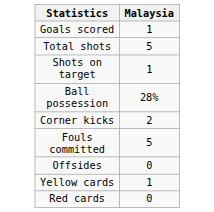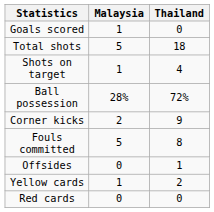 <table class="wikitable" style="text-align:center;margin: auto">
 <tr>
 <th scope=col width=100>Statistics</th>
 <th scope=col width=70>Malaysia</th>
+<th scope=col width=70>Thailand</th>
 </tr>
 <tr>
 <td>Goals scored</td>
 <td>1</td>
+<td>0</td>
 </tr>
 <tr>
 <td>Total shots</td>
 <td>5</td>
+<td>18</td>
 </tr>
 <tr>
 <td>Shots on target</td>
 <td>1</td>
+<td>4</td>
 </tr>
 <tr>
 <td>Ball possession</td>
 <td>28%</td>
+<td>72%</td>
 </tr>
 <tr>
 <td>Corner kicks</td>
 <td>2</td>
+<td>9</td>
 </tr>
 <tr>
 <td>Fouls committed</td>
 <td>5</td>
+<td>8</td>
 </tr>
 <tr>
 <td>Offsides</td>
 <td>0</td>
+<td>1</td>
 </tr>
 <tr>
 <td>Yellow cards</td>
 <td>1</td>
+<td>2</td>
 </tr>
 <tr>
 <td>Red cards</td>
 <td>0</td>
+<td>0</td>
 </tr>
 </table>
